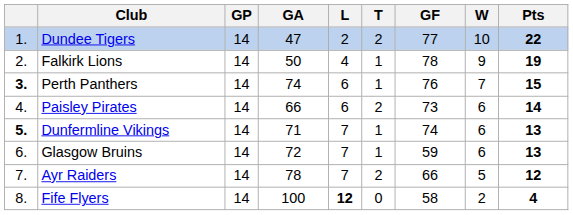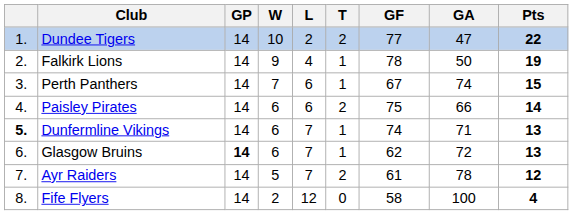 <table class="wikitable">
 <tr>
 <th width="30"></th>
 <th width="200">Club</th>
 <th width="30">GP</th>
-<th width="70">GA</th>
+<th width="30">W</th>
 <th width="30">L</th>
 <th width="30">T</th>
 <th width="70">GF</th>
-<th width="30">W</th>
+<th width="70">GA</th>
 <th width="70">Pts</th>
 </tr>
 <tr bgcolor="#BCD2EE" align="center">
 <td>1.</td>
 <td align="left"><a href='#'>Dundee Tigers</a></td>
 <td>14</td>
-<td>47</td>
+<td>10</td>
 <td>2</td>
 <td>2</td>
 <td>77</td>
-<td>10</td>
+<td>47</td>
 <td><strong>22</strong></td>
 </tr>
 <tr bgcolor="#FFFFFF" align="center">
 <td>2.</td>
 <td align="left">Falkirk Lions</td>
 <td>14</td>
-<td>50</td>
+<td>9</td>
 <td>4</td>
 <td>1</td>
 <td>78</td>
-<td>9</td>
+<td>50</td>
 <td><strong>19</strong></td>
 </tr>
 <tr bgcolor="#FFFFFF" align="center">
-<td><strong>3.</strong></td>
+<td>3.</td>
 <td align="left">Perth Panthers</td>
 <td>14</td>
-<td>74</td>
+<td>7</td>
 <td>6</td>
 <td>1</td>
-<td>76</td>
-<td>7</td>
+<td>67</td>
+<td>74</td>
 <td><strong>15</strong></td>
 </tr>
 <tr bgcolor="#FFFFFF" align="center">
 <td>4.</td>
 <td align="left"><a href='#'>Paisley Pirates</a></td>
 <td>14</td>
-<td>66</td>
+<td>6</td>
 <td>6</td>
 <td>2</td>
-<td>73</td>
-<td>6</td>
+<td>75</td>
+<td>66</td>
 <td><strong>14</strong></td>
 </tr>
 <tr bgcolor="#FFFFFF" align="center">
 <td><strong>5.</strong></td>
 <td align="left"><a href='#'>Dunfermline Vikings</a></td>
 <td>14</td>
-<td>71</td>
+<td>6</td>
 <td>7</td>
 <td>1</td>
 <td>74</td>
-<td>6</td>
+<td>71</td>
 <td><strong>13</strong></td>
 </tr>
 <tr bgcolor="#FFFFFF" align="center">
 <td>6.</td>
 <td align="left">Glasgow Bruins</td>
-<td>14</td>
-<td>72</td>
+<td><strong>14</strong></td>
+<td>6</td>
 <td>7</td>
 <td>1</td>
-<td>59</td>
-<td>6</td>
+<td>62</td>
+<td>72</td>
 <td><strong>13</strong></td>
 </tr>
 <tr bgcolor="#FFFFFF" align="center">
 <td>7.</td>
 <td align="left"><a href='#'>Ayr Raiders</a></td>
 <td>14</td>
-<td>78</td>
+<td>5</td>
 <td>7</td>
 <td>2</td>
-<td>66</td>
-<td>5</td>
+<td>61</td>
+<td>78</td>
 <td><strong>12</strong></td>
 </tr>
 <tr bgcolor="#FFFFFF" align="center">
 <td>8.</td>
 <td align="left"><a href='#'>Fife Flyers</a></td>
 <td>14</td>
-<td>100</td>
-<td><strong>12</strong></td>
+<td>2</td>
+<td>12</td>
 <td>0</td>
 <td>58</td>
-<td>2</td>
+<td>100</td>
 <td><strong>4</strong></td>
 </tr>
 </table>
